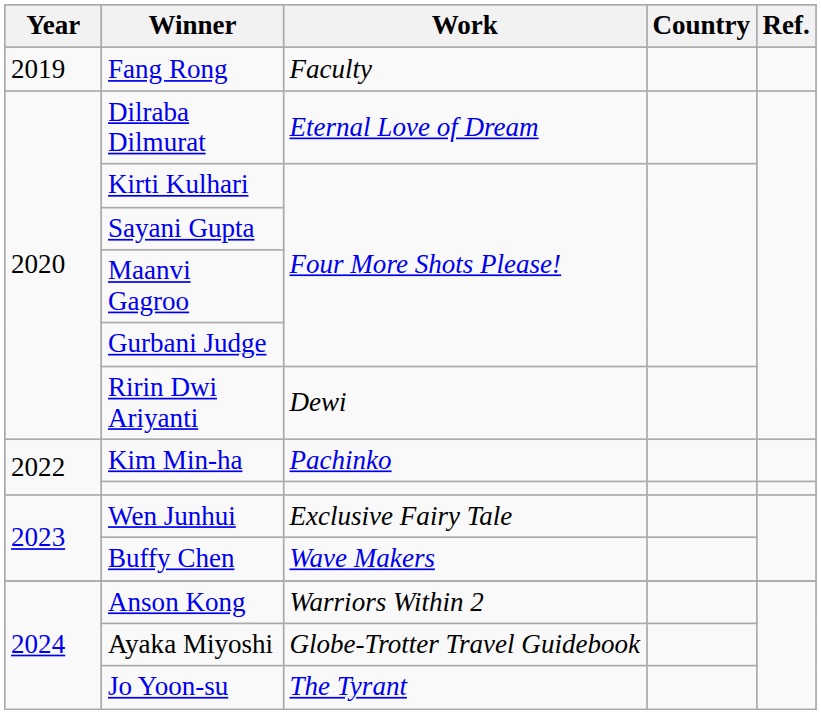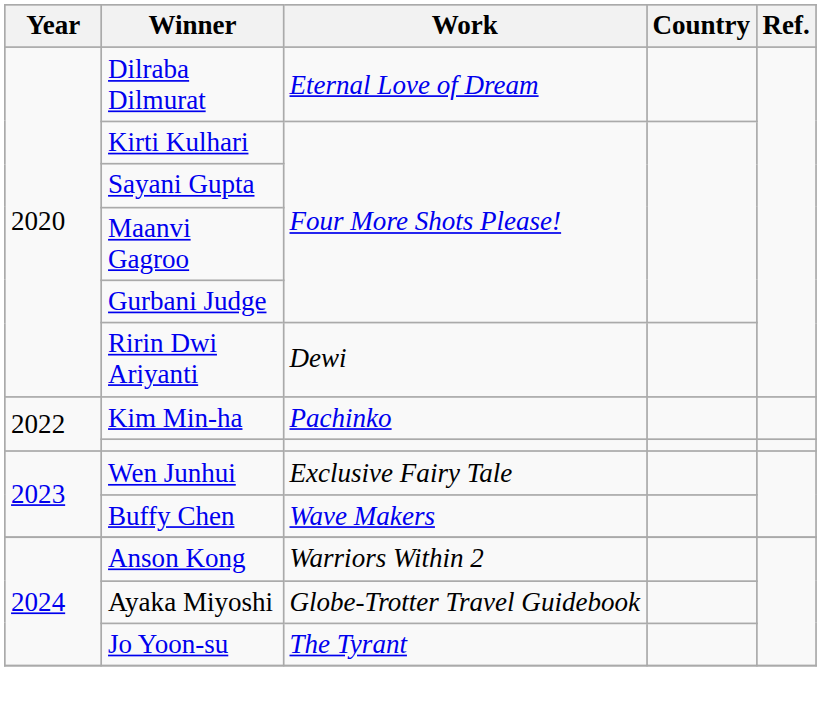 <table class="wikitable" | align=center>
 <tr>
 <th style="width:50px">Year</th>
 <th style="width:100px">Winner</th>
 <th>Work</th>
 <th>Country</th>
 <th>Ref.</th>
-</tr>
-<tr>
-<td rowspan="1">2019</td>
-<td><a href='#'>Fang Rong</a></td>
-<td><em>Faculty</em></td>
-<td></td>
-<td rowspan="1" style="text-align: center;"></td>
 </tr>
 <tr>
 <td rowspan="6">2020</td>
 <td><a href='#'>Dilraba Dilmurat</a></td>
 <td><em><a href='#'>Eternal Love of Dream</a></em></td>
 <td></td>
 <td rowspan="6" style="text-align: center;"></td>
 </tr>
 <tr>
 <td><a href='#'>Kirti Kulhari</a></td>
 <td rowspan="4"><em><a href='#'>Four More Shots Please!</a></em></td>
 <td rowspan="4"></td>
 </tr>
 <tr>
 <td><a href='#'>Sayani Gupta</a></td>
 </tr>
 <tr>
 <td><a href='#'>Maanvi Gagroo</a></td>
 </tr>
 <tr>
 <td><a href='#'>Gurbani Judge</a></td>
 </tr>
 <tr>
 <td><a href='#'>Ririn Dwi Ariyanti</a></td>
 <td><em>Dewi</em></td>
 <td></td>
 </tr>
 <tr>
 <td rowspan="2">2022</td>
 <td><a href='#'>Kim Min-ha</a></td>
 <td><em><a href='#'>Pachinko</a></em></td>
 <td></td>
 <td rowspan="1" style="text-align: center;"></td>
 </tr>
 <tr>
 <td></td>
 <td></td>
 <td></td>
 <td style="text-align: center;"></td>
 </tr>
 <tr>
 <td rowspan="2"><a href='#'>2023</a></td>
 <td><a href='#'>Wen Junhui</a></td>
 <td><em>Exclusive Fairy Tale</em></td>
 <td></td>
 <td rowspan="2" style="text-align: center;"></td>
 </tr>
 <tr>
 <td><a href='#'>Buffy Chen</a></td>
 <td><em><a href='#'>Wave Makers</a></em></td>
 <td></td>
 </tr>
 <tr>
 </tr>
 <tr>
 <td rowspan="3"><a href='#'>2024</a></td>
 <td><a href='#'>Anson Kong</a></td>
 <td><em>Warriors Within 2</em></td>
 <td></td>
 <td rowspan="3" style="text-align: center;"></td>
 </tr>
 <tr>
 <td>Ayaka Miyoshi</td>
 <td><em>Globe-Trotter Travel Guidebook</em></td>
 <td></td>
 </tr>
 <tr>
 <td><a href='#'>Jo Yoon-su</a></td>
 <td><em><a href='#'>The Tyrant</a></em></td>
 <td></td>
 </tr>
 <tr>
 </tr>
 </table>
